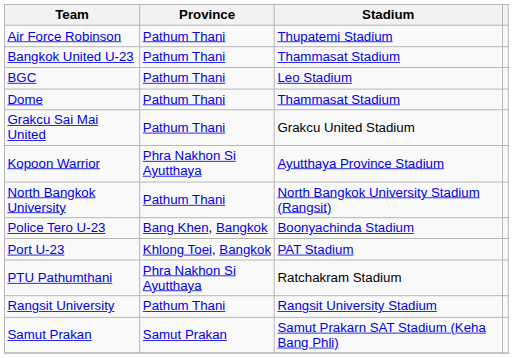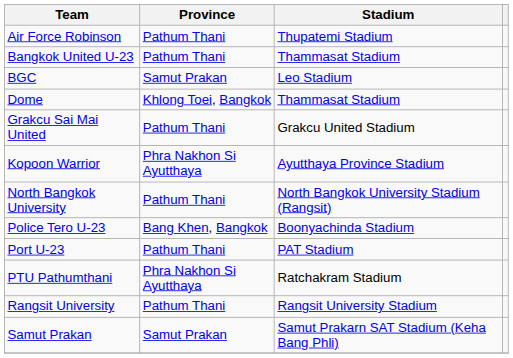 <table class="wikitable sortable">
 <tr>
 <th>Team</th>
 <th>Province</th>
 <th>Stadium</th>
 <th class="unsortable"></th>
 </tr>
 <tr>
 <td><a href='#'>Air Force Robinson</a></td>
 <td><a href='#'>Pathum Thani</a></td>
 <td><a href='#'>Thupatemi Stadium</a></td>
 <td></td>
 </tr>
 <tr>
 <td><a href='#'>Bangkok United U-23</a></td>
 <td><a href='#'>Pathum Thani</a></td>
 <td><a href='#'>Thammasat Stadium</a></td>
 <td></td>
 </tr>
 <tr>
 <td><a href='#'>BGC</a></td>
-<td><a href='#'>Pathum Thani</a></td>
+<td><a href='#'>Samut Prakan</a></td>
 <td><a href='#'>Leo Stadium</a></td>
 <td></td>
 </tr>
 <tr>
 <td><a href='#'>Dome</a></td>
-<td><a href='#'>Pathum Thani</a></td>
+<td><a href='#'>Khlong Toei</a>, <a href='#'>Bangkok</a></td>
 <td><a href='#'>Thammasat Stadium</a></td>
 <td></td>
 </tr>
 <tr>
 <td><a href='#'>Grakcu Sai Mai United</a></td>
 <td><a href='#'>Pathum Thani</a></td>
 <td>Grakcu United Stadium</td>
 <td></td>
 </tr>
 <tr>
 <td><a href='#'>Kopoon Warrior</a></td>
 <td><a href='#'>Phra Nakhon Si Ayutthaya</a></td>
 <td><a href='#'>Ayutthaya Province Stadium</a></td>
 <td></td>
 </tr>
 <tr>
 <td><a href='#'>North Bangkok University</a></td>
 <td><a href='#'>Pathum Thani</a></td>
 <td><a href='#'>North Bangkok University Stadium (Rangsit)</a></td>
 <td></td>
 </tr>
 <tr>
 <td><a href='#'>Police Tero U-23</a></td>
 <td><a href='#'>Bang Khen</a>, <a href='#'>Bangkok</a></td>
 <td><a href='#'>Boonyachinda Stadium</a></td>
 <td></td>
 </tr>
 <tr>
 <td><a href='#'>Port U-23</a></td>
-<td><a href='#'>Khlong Toei</a>, <a href='#'>Bangkok</a></td>
+<td><a href='#'>Pathum Thani</a></td>
 <td><a href='#'>PAT Stadium</a></td>
 <td></td>
 </tr>
 <tr>
 <td><a href='#'>PTU Pathumthani</a></td>
 <td><a href='#'>Phra Nakhon Si Ayutthaya</a></td>
 <td>Ratchakram Stadium</td>
 <td></td>
 </tr>
 <tr>
 <td><a href='#'>Rangsit University</a></td>
 <td><a href='#'>Pathum Thani</a></td>
 <td><a href='#'>Rangsit University Stadium</a></td>
 <td></td>
 </tr>
 <tr>
 <td><a href='#'>Samut Prakan</a></td>
 <td><a href='#'>Samut Prakan</a></td>
 <td><a href='#'>Samut Prakarn SAT Stadium (Keha Bang Phli)</a></td>
 <td></td>
 </tr>
 <tr>
 </tr>
 </table>
